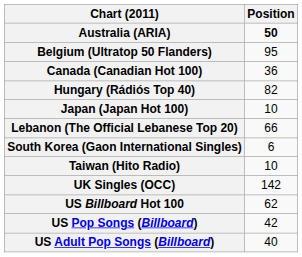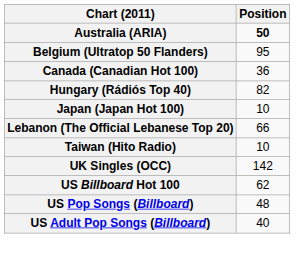 <table class="wikitable sortable plainrowheaders" style="text-align:center">
 <tr>
 <th scope="col">Chart (2011)</th>
 <th scope="col">Position</th>
 </tr>
 <tr>
 <th scope="row">Australia (ARIA)</th>
 <td><strong>50</strong></td>
 </tr>
 <tr>
 <th scope="row">Belgium (Ultratop 50 Flanders)</th>
 <td>95</td>
 </tr>
 <tr>
 <th scope="row">Canada (Canadian Hot 100)</th>
 <td>36</td>
 </tr>
 <tr>
 <th scope="row">Hungary (Rádiós Top 40)</th>
 <td>82</td>
 </tr>
 <tr>
 <th scope="row">Japan (Japan Hot 100)</th>
 <td>10</td>
 </tr>
 <tr>
 <th scope="row">Lebanon (The Official Lebanese Top 20)</th>
 <td>66</td>
 </tr>
 <tr>
-<th scope="row">South Korea (Gaon International Singles)</th>
-<td>6</td>
-</tr>
-<tr>
 <th scope="row">Taiwan (Hito Radio)</th>
 <td>10</td>
 </tr>
 <tr>
 <th scope="row">UK Singles (OCC)</th>
 <td>142</td>
 </tr>
 <tr>
 <th scope="row">US <em>Billboard</em> Hot 100</th>
 <td>62</td>
 </tr>
 <tr>
 <th scope="row">US <a href='#'>Pop Songs</a> (<a href='#'><em>Billboard</em></a>)</th>
-<td>42</td>
+<td>48</td>
 </tr>
 <tr>
 <th scope="row">US <a href='#'>Adult Pop Songs</a> (<a href='#'><em>Billboard</em></a>)</th>
 <td>40</td>
 </tr>
 </table>
